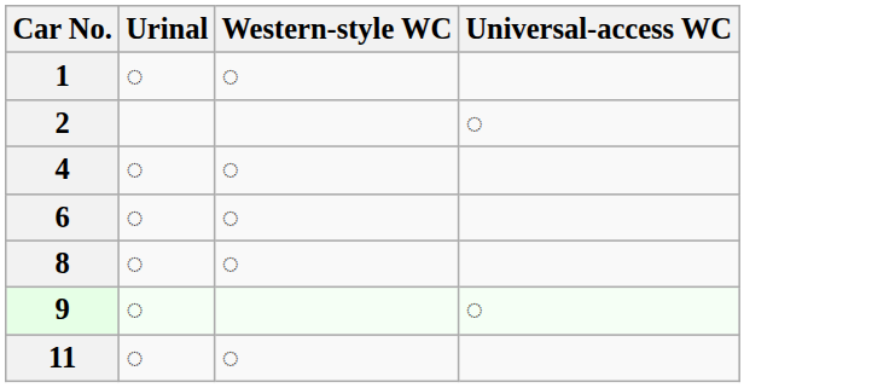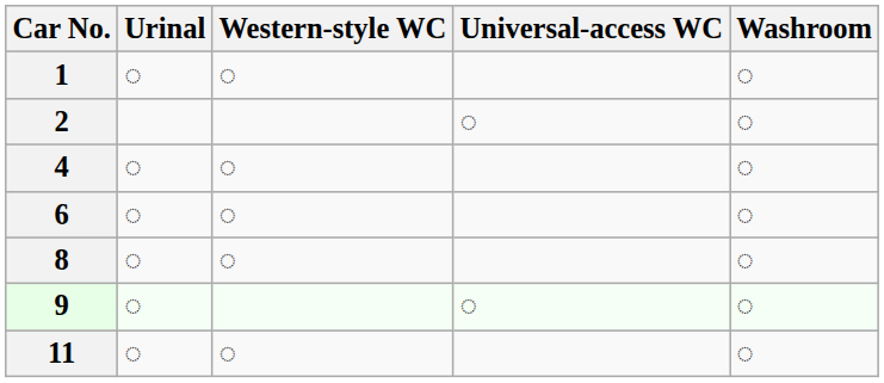 <table class="wikitable">
 <tr>
 <th>Car No.</th>
 <th>Urinal</th>
 <th>Western-style WC</th>
 <th>Universal-access WC</th>
+<th>Washroom</th>
 </tr>
 <tr>
 <th>1</th>
 <td>◌</td>
 <td>◌</td>
 <td> </td>
+<td>◌</td>
 </tr>
 <tr>
 <th>2</th>
 <td> </td>
 <td> </td>
+<td>◌</td>
 <td>◌</td>
 </tr>
 <tr>
 <th>4</th>
 <td>◌</td>
 <td>◌</td>
 <td> </td>
+<td>◌</td>
 </tr>
 <tr>
 <th>6</th>
 <td>◌</td>
 <td>◌</td>
 <td> </td>
+<td>◌</td>
 </tr>
 <tr>
 <th>8</th>
 <td>◌</td>
 <td>◌</td>
 <td> </td>
+<td>◌</td>
 </tr>
 <tr>
 <th style="background: #E6FFE6">9</th>
 <td style="background: #F5FFF5">◌</td>
 <td style="background: #F5FFF5"> </td>
+<td style="background: #F5FFF5">◌</td>
 <td style="background: #F5FFF5">◌</td>
 </tr>
 <tr>
 <th>11</th>
 <td>◌</td>
 <td>◌</td>
 <td> </td>
+<td>◌</td>
 </tr>
 </table>
